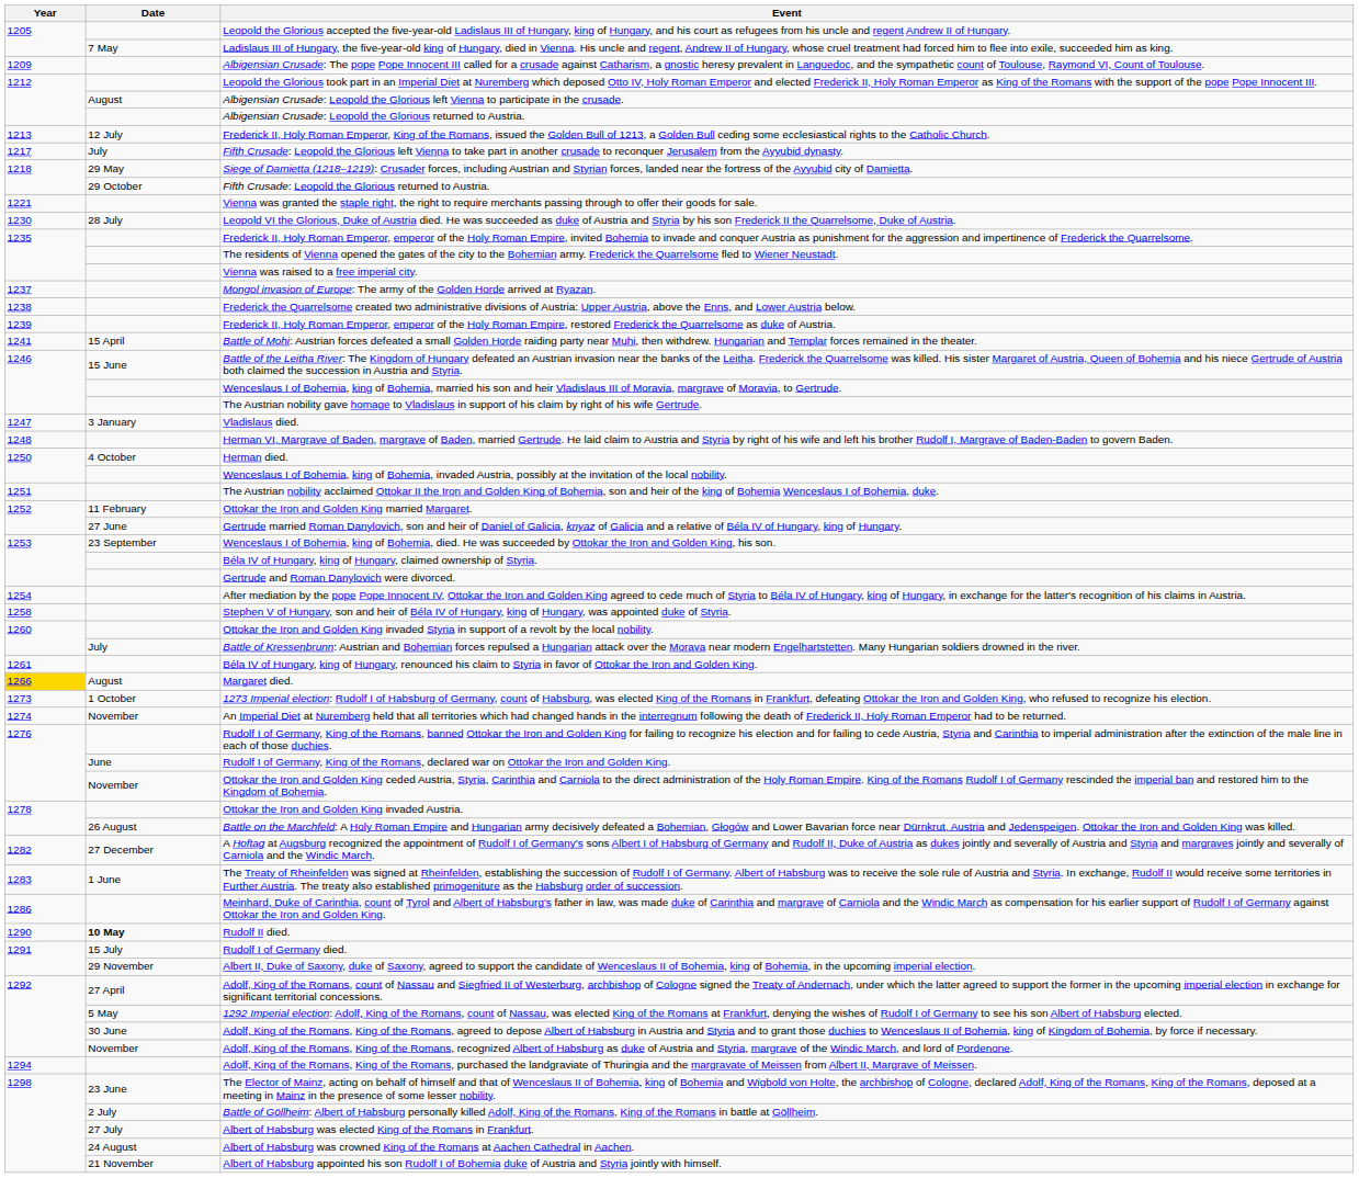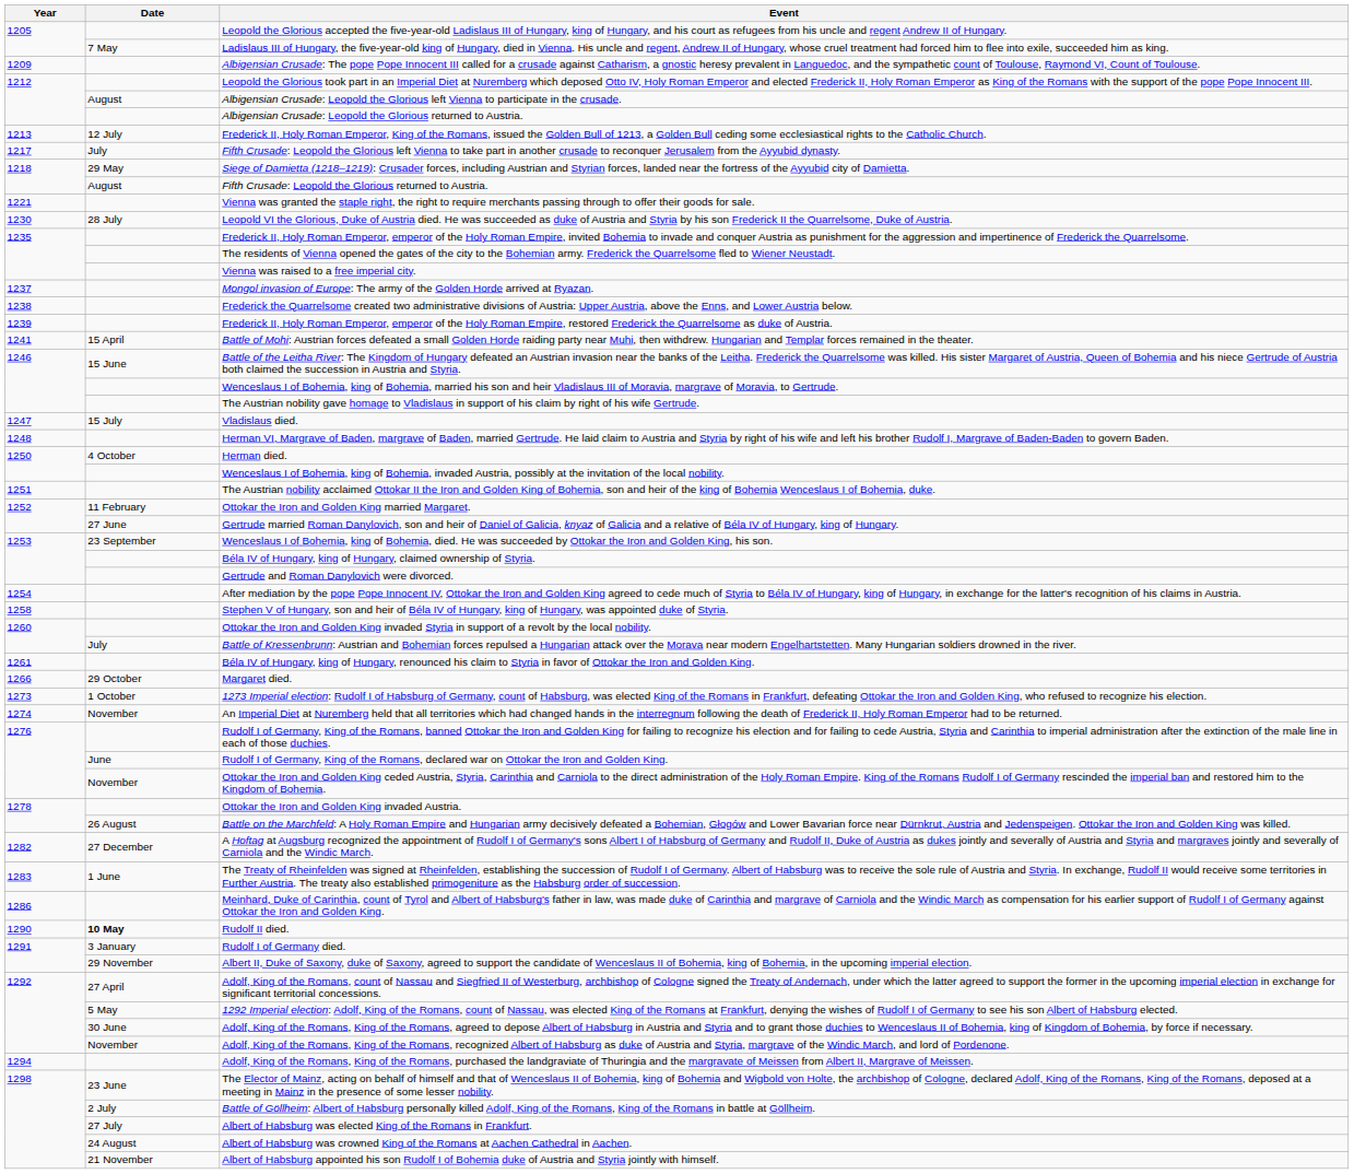 <table class="wikitable" width="100%">
 <tr>
 <th style="width: 6%;">Year</th>
 <th style="width: 10%;">Date</th>
 <th>Event</th>
 </tr>
 <tr>
 <td rowspan="2" valign="top"><a href='#'>1205</a></td>
 <td></td>
 <td><a href='#'>Leopold the Glorious</a> accepted the five-year-old <a href='#'>Ladislaus III of Hungary</a>, <a href='#'>king</a> of <a href='#'>Hungary</a>, and his court as refugees from his uncle and <a href='#'>regent</a> <a href='#'>Andrew II of Hungary</a>.</td>
 </tr>
 <tr>
 <td>7 May</td>
 <td><a href='#'>Ladislaus III of Hungary</a>, the five-year-old <a href='#'>king</a> of <a href='#'>Hungary</a>, died in <a href='#'>Vienna</a>.  His uncle and <a href='#'>regent</a>, <a href='#'>Andrew II of Hungary</a>, whose cruel treatment had forced him to flee into exile, succeeded him as king.</td>
 </tr>
 <tr>
 <td><a href='#'>1209</a></td>
 <td></td>
 <td><em><a href='#'>Albigensian Crusade</a></em>: The <a href='#'>pope</a> <a href='#'>Pope Innocent III</a> called for a <a href='#'>crusade</a> against <a href='#'>Catharism</a>, a <a href='#'>gnostic</a> heresy prevalent in <a href='#'>Languedoc</a>, and the sympathetic <a href='#'>count</a> of <a href='#'>Toulouse</a>, <a href='#'>Raymond VI, Count of Toulouse</a>.</td>
 </tr>
 <tr>
 <td rowspan="3" valign="top"><a href='#'>1212</a></td>
 <td></td>
 <td><a href='#'>Leopold the Glorious</a> took part in an <a href='#'>Imperial Diet</a> at <a href='#'>Nuremberg</a> which deposed <a href='#'>Otto IV, Holy Roman Emperor</a> and elected <a href='#'>Frederick II, Holy Roman Emperor</a> as <a href='#'>King of the Romans</a> with the support of the <a href='#'>pope</a> <a href='#'>Pope Innocent III</a>.</td>
 </tr>
 <tr>
 <td>August</td>
 <td><em>Albigensian Crusade</em>: <a href='#'>Leopold the Glorious</a> left <a href='#'>Vienna</a> to participate in the <a href='#'>crusade</a>.</td>
 </tr>
 <tr>
 <td></td>
 <td><em>Albigensian Crusade</em>: <a href='#'>Leopold the Glorious</a> returned to Austria.</td>
 </tr>
 <tr>
 <td><a href='#'>1213</a></td>
 <td>12 July</td>
 <td><a href='#'>Frederick II, Holy Roman Emperor</a>, <a href='#'>King of the Romans</a>, issued the <a href='#'>Golden Bull of 1213</a>, a <a href='#'>Golden Bull</a> ceding some ecclesiastical rights to the <a href='#'>Catholic Church</a>.</td>
 </tr>
 <tr>
 <td><a href='#'>1217</a></td>
 <td>July</td>
 <td><em><a href='#'>Fifth Crusade</a></em>: <a href='#'>Leopold the Glorious</a> left <a href='#'>Vienna</a> to take part in another <a href='#'>crusade</a> to reconquer <a href='#'>Jerusalem</a> from the <a href='#'>Ayyubid dynasty</a>.</td>
 </tr>
 <tr>
 <td rowspan="2" valign="top"><a href='#'>1218</a></td>
 <td>29 May</td>
 <td><em><a href='#'>Siege of Damietta (1218–1219)</a></em>: <a href='#'>Crusader</a> forces, including Austrian and <a href='#'>Styrian</a> forces, landed near the fortress of the <a href='#'>Ayyubid</a> city of <a href='#'>Damietta</a>.</td>
 </tr>
 <tr>
-<td>29 October</td>
+<td>August</td>
 <td><em>Fifth Crusade</em>: <a href='#'>Leopold the Glorious</a> returned to Austria.</td>
 </tr>
 <tr>
 <td><a href='#'>1221</a></td>
 <td></td>
 <td><a href='#'>Vienna</a> was granted the <a href='#'>staple right</a>, the right to require merchants passing through to offer their goods for sale.</td>
 </tr>
 <tr>
 <td><a href='#'>1230</a></td>
 <td>28 July</td>
 <td><a href='#'>Leopold VI the Glorious, Duke of Austria</a> died.  He was succeeded as <a href='#'>duke</a> of Austria and <a href='#'>Styria</a> by his son <a href='#'>Frederick II the Quarrelsome, Duke of Austria</a>.</td>
 </tr>
 <tr>
 <td rowspan="3" valign="top"><a href='#'>1235</a></td>
 <td></td>
 <td><a href='#'>Frederick II, Holy Roman Emperor</a>, <a href='#'>emperor</a> of the <a href='#'>Holy Roman Empire</a>, invited <a href='#'>Bohemia</a> to invade and conquer Austria as punishment for the aggression and impertinence of <a href='#'>Frederick the Quarrelsome</a>.</td>
 </tr>
 <tr>
 <td></td>
 <td>The residents of <a href='#'>Vienna</a> opened the gates of the city to the <a href='#'>Bohemian</a> army.  <a href='#'>Frederick the Quarrelsome</a> fled to <a href='#'>Wiener Neustadt</a>.</td>
 </tr>
 <tr>
 <td></td>
 <td><a href='#'>Vienna</a> was raised to a <a href='#'>free imperial city</a>.</td>
 </tr>
 <tr>
 <td><a href='#'>1237</a></td>
 <td></td>
 <td><em><a href='#'>Mongol invasion of Europe</a></em>: The army of the <a href='#'>Golden Horde</a> arrived at <a href='#'>Ryazan</a>.</td>
 </tr>
 <tr>
 <td><a href='#'>1238</a></td>
 <td></td>
 <td><a href='#'>Frederick the Quarrelsome</a> created two administrative divisions of Austria: <a href='#'>Upper Austria</a>, above the <a href='#'>Enns</a>, and <a href='#'>Lower Austria</a> below.</td>
 </tr>
 <tr>
 <td><a href='#'>1239</a></td>
 <td></td>
 <td><a href='#'>Frederick II, Holy Roman Emperor</a>, <a href='#'>emperor</a> of the <a href='#'>Holy Roman Empire</a>, restored <a href='#'>Frederick the Quarrelsome</a> as <a href='#'>duke</a> of Austria.</td>
 </tr>
 <tr>
 <td><a href='#'>1241</a></td>
 <td>15 April</td>
 <td><em><a href='#'>Battle of Mohi</a></em>: Austrian forces defeated a small <a href='#'>Golden Horde</a> raiding party near <a href='#'>Muhi</a>, then withdrew.  <a href='#'>Hungarian</a> and <a href='#'>Templar</a> forces remained in the theater.</td>
 </tr>
 <tr>
 <td rowspan="3" valign="top"><a href='#'>1246</a></td>
 <td>15 June</td>
 <td><em><a href='#'>Battle of the Leitha River</a></em>: The <a href='#'>Kingdom of Hungary</a> defeated an Austrian invasion near the banks of the <a href='#'>Leitha</a>.  <a href='#'>Frederick the Quarrelsome</a> was killed.  His sister <a href='#'>Margaret of Austria, Queen of Bohemia</a> and his niece <a href='#'>Gertrude of Austria</a> both claimed the succession in Austria and <a href='#'>Styria</a>.</td>
 </tr>
 <tr>
 <td></td>
 <td><a href='#'>Wenceslaus I of Bohemia</a>, <a href='#'>king</a> of <a href='#'>Bohemia</a>, married his son and heir <a href='#'>Vladislaus III of Moravia</a>, <a href='#'>margrave</a> of <a href='#'>Moravia</a>, to <a href='#'>Gertrude</a>.</td>
 </tr>
 <tr>
 <td></td>
 <td>The Austrian nobility gave <a href='#'>homage</a> to <a href='#'>Vladislaus</a> in support of his claim by right of his wife <a href='#'>Gertrude</a>.</td>
 </tr>
 <tr>
 <td><a href='#'>1247</a></td>
-<td>3 January</td>
+<td>15 July</td>
 <td><a href='#'>Vladislaus</a> died.</td>
 </tr>
 <tr>
 <td><a href='#'>1248</a></td>
 <td></td>
 <td><a href='#'>Herman VI, Margrave of Baden</a>, <a href='#'>margrave</a> of <a href='#'>Baden</a>, married <a href='#'>Gertrude</a>.  He laid claim to Austria and <a href='#'>Styria</a> by right of his wife and left his brother <a href='#'>Rudolf I, Margrave of Baden-Baden</a> to govern Baden.</td>
 </tr>
 <tr>
 <td rowspan="2" valign="top"><a href='#'>1250</a></td>
 <td>4 October</td>
 <td><a href='#'>Herman</a> died.</td>
 </tr>
 <tr>
 <td></td>
 <td><a href='#'>Wenceslaus I of Bohemia</a>, <a href='#'>king</a> of <a href='#'>Bohemia</a>, invaded Austria, possibly at the invitation of the local <a href='#'>nobility</a>.</td>
 </tr>
 <tr>
 <td><a href='#'>1251</a></td>
 <td></td>
 <td>The Austrian <a href='#'>nobility</a> acclaimed <a href='#'>Ottokar II the Iron and Golden King of Bohemia</a>, son and heir of the <a href='#'>king</a> of <a href='#'>Bohemia</a> <a href='#'>Wenceslaus I of Bohemia</a>, <a href='#'>duke</a>.</td>
 </tr>
 <tr>
 <td rowspan="2" valign="top"><a href='#'>1252</a></td>
 <td>11 February</td>
 <td><a href='#'>Ottokar the Iron and Golden King</a> married <a href='#'>Margaret</a>.</td>
 </tr>
 <tr>
 <td>27 June</td>
 <td><a href='#'>Gertrude</a> married <a href='#'>Roman Danylovich</a>, son and heir of <a href='#'>Daniel of Galicia</a>, <em><a href='#'>knyaz</a></em> of <a href='#'>Galicia</a> and a relative of <a href='#'>Béla IV of Hungary</a>, <a href='#'>king</a> of <a href='#'>Hungary</a>.</td>
 </tr>
 <tr>
 <td rowspan="3" valign="top"><a href='#'>1253</a></td>
 <td>23 September</td>
 <td><a href='#'>Wenceslaus I of Bohemia</a>, <a href='#'>king</a> of <a href='#'>Bohemia</a>, died.  He was succeeded by <a href='#'>Ottokar the Iron and Golden King</a>, his son.</td>
 </tr>
 <tr>
 <td></td>
 <td><a href='#'>Béla IV of Hungary</a>, <a href='#'>king</a> of <a href='#'>Hungary</a>, claimed ownership of <a href='#'>Styria</a>.</td>
 </tr>
 <tr>
 <td></td>
 <td><a href='#'>Gertrude</a> and <a href='#'>Roman Danylovich</a> were divorced.</td>
 </tr>
 <tr>
 <td><a href='#'>1254</a></td>
 <td></td>
 <td>After mediation by the <a href='#'>pope</a> <a href='#'>Pope Innocent IV</a>, <a href='#'>Ottokar the Iron and Golden King</a> agreed to cede much of <a href='#'>Styria</a> to <a href='#'>Béla IV of Hungary</a>, <a href='#'>king</a> of <a href='#'>Hungary</a>, in exchange for the latter's recognition of his claims in Austria.</td>
 </tr>
 <tr>
 <td><a href='#'>1258</a></td>
 <td></td>
 <td><a href='#'>Stephen V of Hungary</a>, son and heir of <a href='#'>Béla IV of Hungary</a>, <a href='#'>king</a> of <a href='#'>Hungary</a>, was appointed <a href='#'>duke</a> of <a href='#'>Styria</a>.</td>
 </tr>
 <tr>
 <td rowspan="2" valign="top"><a href='#'>1260</a></td>
 <td></td>
 <td><a href='#'>Ottokar the Iron and Golden King</a> invaded <a href='#'>Styria</a> in support of a revolt by the local <a href='#'>nobility</a>.</td>
 </tr>
 <tr>
 <td>July</td>
 <td><em><a href='#'>Battle of Kressenbrunn</a></em>: Austrian and <a href='#'>Bohemian</a> forces repulsed a <a href='#'>Hungarian</a> attack over the <a href='#'>Morava</a> near modern <a href='#'>Engelhartstetten</a>.  Many Hungarian soldiers drowned in the river.</td>
 </tr>
 <tr>
 <td><a href='#'>1261</a></td>
 <td></td>
 <td><a href='#'>Béla IV of Hungary</a>, <a href='#'>king</a> of <a href='#'>Hungary</a>, renounced his claim to <a href='#'>Styria</a> in favor of <a href='#'>Ottokar the Iron and Golden King</a>.</td>
 </tr>
 <tr>
-<td style="background: gold;"><a href='#'>1266</a></td>
-<td>August</td>
+<td><a href='#'>1266</a></td>
+<td>29 October</td>
 <td><a href='#'>Margaret</a> died.</td>
 </tr>
 <tr>
 <td><a href='#'>1273</a></td>
 <td>1 October</td>
 <td><em><a href='#'>1273 Imperial election</a></em>: <a href='#'>Rudolf I of Habsburg of Germany</a>, <a href='#'>count</a> of <a href='#'>Habsburg</a>, was elected <a href='#'>King of the Romans</a> in <a href='#'>Frankfurt</a>, defeating <a href='#'>Ottokar the Iron and Golden King</a>, who refused to recognize his election.</td>
 </tr>
 <tr>
 <td><a href='#'>1274</a></td>
 <td>November</td>
 <td>An <a href='#'>Imperial Diet</a> at <a href='#'>Nuremberg</a> held that all territories which had changed hands in the <a href='#'>interregnum</a> following the death of <a href='#'>Frederick II, Holy Roman Emperor</a> had to be returned.</td>
 </tr>
 <tr>
 <td rowspan="3" valign="top"><a href='#'>1276</a></td>
 <td></td>
 <td><a href='#'>Rudolf I of Germany</a>, <a href='#'>King of the Romans</a>, <a href='#'>banned</a> <a href='#'>Ottokar the Iron and Golden King</a> for failing to recognize his election and for failing to cede Austria, <a href='#'>Styria</a> and <a href='#'>Carinthia</a> to imperial administration after the extinction of the male line in each of those <a href='#'>duchies</a>.</td>
 </tr>
 <tr>
 <td>June</td>
 <td><a href='#'>Rudolf I of Germany</a>, <a href='#'>King of the Romans</a>, declared war on <a href='#'>Ottokar the Iron and Golden King</a>.</td>
 </tr>
 <tr>
 <td>November</td>
 <td><a href='#'>Ottokar the Iron and Golden King</a> ceded Austria, <a href='#'>Styria</a>, <a href='#'>Carinthia</a> and <a href='#'>Carniola</a> to the direct administration of the <a href='#'>Holy Roman Empire</a>.  <a href='#'>King of the Romans</a> <a href='#'>Rudolf I of Germany</a> rescinded the <a href='#'>imperial ban</a> and restored him to the <a href='#'>Kingdom of Bohemia</a>.</td>
 </tr>
 <tr>
 <td rowspan="2" valign="top"><a href='#'>1278</a></td>
 <td></td>
 <td><a href='#'>Ottokar the Iron and Golden King</a> invaded Austria.</td>
 </tr>
 <tr>
 <td>26 August</td>
 <td><em><a href='#'>Battle on the Marchfeld</a></em>: A <a href='#'>Holy Roman Empire</a> and <a href='#'>Hungarian</a> army decisively defeated a <a href='#'>Bohemian</a>, <a href='#'>Głogów</a> and Lower Bavarian force near <a href='#'>Dürnkrut, Austria</a> and <a href='#'>Jedenspeigen</a>.  <a href='#'>Ottokar the Iron and Golden King</a> was killed.</td>
 </tr>
 <tr>
 <td><a href='#'>1282</a></td>
 <td>27 December</td>
 <td>A <em><a href='#'>Hoftag</a></em> at <a href='#'>Augsburg</a> recognized the appointment of <a href='#'>Rudolf I of Germany's</a> sons <a href='#'>Albert I of Habsburg of Germany</a> and <a href='#'>Rudolf II, Duke of Austria</a> as <a href='#'>dukes</a> jointly and severally of Austria and <a href='#'>Styria</a> and <a href='#'>margraves</a> jointly and severally of <a href='#'>Carniola</a> and the <a href='#'>Windic March</a>.</td>
 </tr>
 <tr>
 <td><a href='#'>1283</a></td>
 <td>1 June</td>
 <td>The <a href='#'>Treaty of Rheinfelden</a> was signed at <a href='#'>Rheinfelden</a>, establishing the succession of <a href='#'>Rudolf I of Germany</a>.  <a href='#'>Albert of Habsburg</a> was to receive the sole rule of Austria and <a href='#'>Styria</a>.  In exchange, <a href='#'>Rudolf II</a> would receive some territories in <a href='#'>Further Austria</a>.  The treaty also established <a href='#'>primogeniture</a> as the <a href='#'>Habsburg</a> <a href='#'>order of succession</a>.</td>
 </tr>
 <tr>
 <td><a href='#'>1286</a></td>
 <td></td>
 <td><a href='#'>Meinhard, Duke of Carinthia</a>, <a href='#'>count</a> of <a href='#'>Tyrol</a> and <a href='#'>Albert of Habsburg's</a> father in law, was made <a href='#'>duke</a> of <a href='#'>Carinthia</a> and <a href='#'>margrave</a> of <a href='#'>Carniola</a> and the <a href='#'>Windic March</a> as compensation for his earlier support of <a href='#'>Rudolf I of Germany</a> against <a href='#'>Ottokar the Iron and Golden King</a>.</td>
 </tr>
 <tr>
 <td><a href='#'>1290</a></td>
 <td><strong>10 May</strong></td>
 <td><a href='#'>Rudolf II</a> died.</td>
 </tr>
 <tr>
 <td rowspan="2" valign="top"><a href='#'>1291</a></td>
-<td>15 July</td>
+<td>3 January</td>
 <td><a href='#'>Rudolf I of Germany</a> died.</td>
 </tr>
 <tr>
 <td>29 November</td>
 <td><a href='#'>Albert II, Duke of Saxony</a>, <a href='#'>duke</a> of <a href='#'>Saxony</a>, agreed to support the candidate of <a href='#'>Wenceslaus II of Bohemia</a>, <a href='#'>king</a> of <a href='#'>Bohemia</a>, in the upcoming <a href='#'>imperial election</a>.</td>
 </tr>
 <tr>
 <td rowspan="4" valign="top"><a href='#'>1292</a></td>
 <td>27 April</td>
 <td><a href='#'>Adolf, King of the Romans</a>, <a href='#'>count</a> of <a href='#'>Nassau</a> and <a href='#'>Siegfried II of Westerburg</a>, <a href='#'>archbishop</a> of <a href='#'>Cologne</a> signed the <a href='#'>Treaty of Andernach</a>, under which the latter agreed to support the former in the upcoming <a href='#'>imperial election</a> in exchange for significant territorial concessions.</td>
 </tr>
 <tr>
 <td>5 May</td>
 <td><em><a href='#'>1292 Imperial election</a></em>: <a href='#'>Adolf, King of the Romans</a>, <a href='#'>count</a> of <a href='#'>Nassau</a>, was elected <a href='#'>King of the Romans</a> at <a href='#'>Frankfurt</a>, denying the wishes of <a href='#'>Rudolf I of Germany</a> to see his son <a href='#'>Albert of Habsburg</a> elected.</td>
 </tr>
 <tr>
 <td>30 June</td>
 <td><a href='#'>Adolf, King of the Romans</a>, <a href='#'>King of the Romans</a>, agreed to depose <a href='#'>Albert of Habsburg</a> in Austria and <a href='#'>Styria</a> and to grant those <a href='#'>duchies</a> to <a href='#'>Wenceslaus II of Bohemia</a>, <a href='#'>king</a> of <a href='#'>Kingdom of Bohemia</a>, by force if necessary.</td>
 </tr>
 <tr>
 <td>November</td>
 <td><a href='#'>Adolf, King of the Romans</a>, <a href='#'>King of the Romans</a>, recognized <a href='#'>Albert of Habsburg</a> as <a href='#'>duke</a> of Austria and <a href='#'>Styria</a>, <a href='#'>margrave</a> of the <a href='#'>Windic March</a>, and lord of <a href='#'>Pordenone</a>.</td>
 </tr>
 <tr>
 <td><a href='#'>1294</a></td>
 <td></td>
 <td><a href='#'>Adolf, King of the Romans</a>, <a href='#'>King of the Romans</a>, purchased the landgraviate of Thuringia and the <a href='#'>margravate of Meissen</a> from <a href='#'>Albert II, Margrave of Meissen</a>.</td>
 </tr>
 <tr>
 <td rowspan="5" valign="top"><a href='#'>1298</a></td>
 <td>23 June</td>
 <td>The <a href='#'>Elector of Mainz</a>, acting on behalf of himself and that of <a href='#'>Wenceslaus II of Bohemia</a>, <a href='#'>king</a> of <a href='#'>Bohemia</a> and <a href='#'>Wigbold von Holte</a>, the <a href='#'>archbishop</a> of <a href='#'>Cologne</a>, declared <a href='#'>Adolf, King of the Romans</a>, <a href='#'>King of the Romans</a>, deposed at a meeting in <a href='#'>Mainz</a> in the presence of some lesser <a href='#'>nobility</a>.</td>
 </tr>
 <tr>
 <td>2 July</td>
 <td><em><a href='#'>Battle of Göllheim</a></em>: <a href='#'>Albert of Habsburg</a> personally killed <a href='#'>Adolf, King of the Romans</a>, <a href='#'>King of the Romans</a> in battle at <a href='#'>Göllheim</a>.</td>
 </tr>
 <tr>
 <td>27 July</td>
 <td><a href='#'>Albert of Habsburg</a> was elected <a href='#'>King of the Romans</a> in <a href='#'>Frankfurt</a>.</td>
 </tr>
 <tr>
 <td>24 August</td>
 <td><a href='#'>Albert of Habsburg</a> was crowned <a href='#'>King of the Romans</a> at <a href='#'>Aachen Cathedral</a> in <a href='#'>Aachen</a>.</td>
 </tr>
 <tr>
 <td>21 November</td>
 <td><a href='#'>Albert of Habsburg</a> appointed his son <a href='#'>Rudolf I of Bohemia</a> <a href='#'>duke</a> of Austria and <a href='#'>Styria</a> jointly with himself.</td>
 </tr>
 </table>
